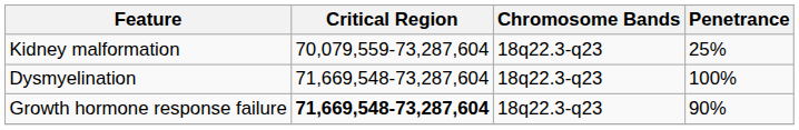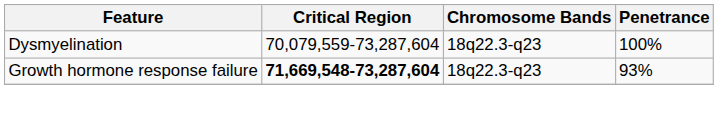 <table class="wikitable">
 <tr>
 <th>Feature</th>
 <th>Critical Region</th>
 <th>Chromosome Bands</th>
 <th>Penetrance</th>
 </tr>
 <tr>
-<td>Kidney malformation</td>
+<td>Dysmyelination</td>
 <td>70,079,559-73,287,604</td>
-<td>18q22.3-q23</td>
-<td>25%</td>
-</tr>
-<tr>
-<td>Dysmyelination</td>
-<td>71,669,548-73,287,604</td>
 <td>18q22.3-q23</td>
 <td>100%</td>
 </tr>
 <tr>
 <td>Growth hormone response failure</td>
 <td><strong>71,669,548-73,287,604</strong></td>
 <td>18q22.3-q23</td>
-<td>90%</td>
+<td>93%</td>
 </tr>
 <tr>
 </tr>
 </table>
